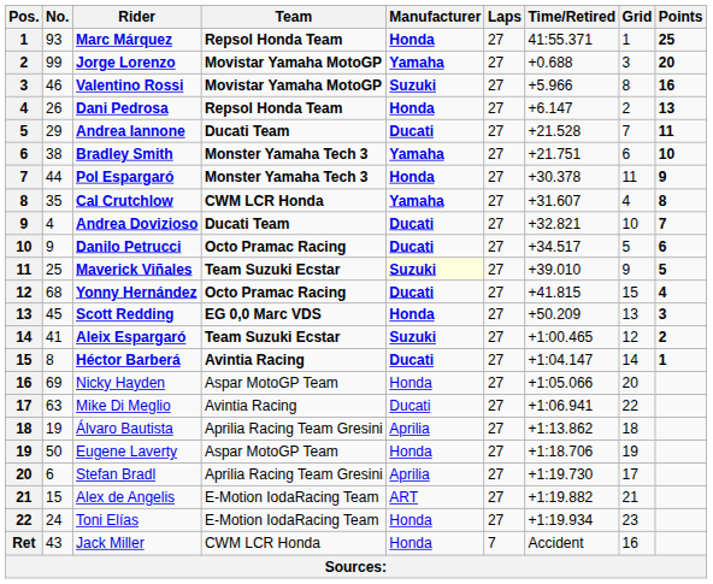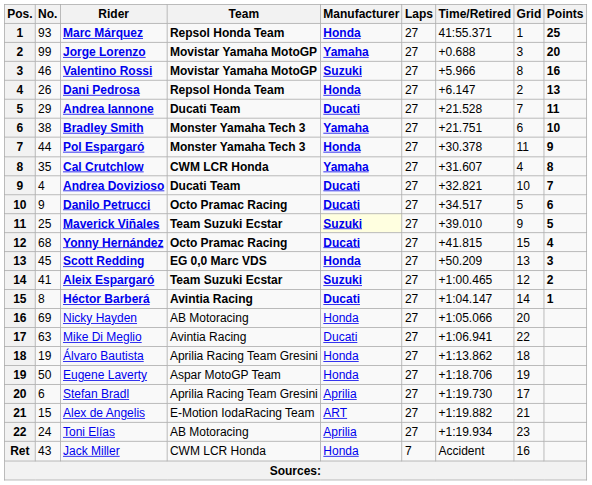 <table class="wikitable" style="font-size: 95%;">
 <tr>
 <th>Pos.</th>
 <th>No.</th>
 <th>Rider</th>
 <th>Team</th>
 <th>Manufacturer</th>
 <th>Laps</th>
 <th>Time/Retired</th>
 <th>Grid</th>
 <th>Points</th>
 </tr>
 <tr>
 <th>1</th>
 <td>93</td>
 <td> <strong><a href='#'>Marc Márquez</a></strong></td>
 <td><strong>Repsol Honda Team</strong></td>
 <td><strong><a href='#'>Honda</a></strong></td>
 <td>27</td>
 <td>41:55.371</td>
 <td>1</td>
 <td><strong>25</strong></td>
 </tr>
 <tr>
 <th>2</th>
 <td>99</td>
 <td> <strong><a href='#'>Jorge Lorenzo</a></strong></td>
 <td><strong>Movistar Yamaha MotoGP</strong></td>
 <td><strong><a href='#'>Yamaha</a></strong></td>
 <td>27</td>
 <td>+0.688</td>
 <td>3</td>
 <td><strong>20</strong></td>
 </tr>
 <tr>
 <th>3</th>
 <td>46</td>
 <td> <strong><a href='#'>Valentino Rossi</a></strong></td>
 <td><strong>Movistar Yamaha MotoGP</strong></td>
 <td><strong><a href='#'>Suzuki</a></strong></td>
 <td>27</td>
 <td>+5.966</td>
 <td>8</td>
 <td><strong>16</strong></td>
 </tr>
 <tr>
 <th>4</th>
 <td>26</td>
 <td> <strong><a href='#'>Dani Pedrosa</a></strong></td>
 <td><strong>Repsol Honda Team</strong></td>
 <td><strong><a href='#'>Honda</a></strong></td>
 <td>27</td>
 <td>+6.147</td>
 <td>2</td>
 <td><strong>13</strong></td>
 </tr>
 <tr>
 <th>5</th>
 <td>29</td>
 <td> <strong><a href='#'>Andrea Iannone</a></strong></td>
 <td><strong>Ducati Team</strong></td>
 <td><strong><a href='#'>Ducati</a></strong></td>
 <td>27</td>
 <td>+21.528</td>
 <td>7</td>
 <td><strong>11</strong></td>
 </tr>
 <tr>
 <th>6</th>
 <td>38</td>
 <td> <strong><a href='#'>Bradley Smith</a></strong></td>
 <td><strong>Monster Yamaha Tech 3</strong></td>
 <td><strong><a href='#'>Yamaha</a></strong></td>
 <td>27</td>
 <td>+21.751</td>
 <td>6</td>
 <td><strong>10</strong></td>
 </tr>
 <tr>
 <th>7</th>
 <td>44</td>
 <td> <strong><a href='#'>Pol Espargaró</a></strong></td>
 <td><strong>Monster Yamaha Tech 3</strong></td>
 <td><strong><a href='#'>Honda</a></strong></td>
 <td>27</td>
 <td>+30.378</td>
 <td>11</td>
 <td><strong>9</strong></td>
 </tr>
 <tr>
 <th>8</th>
 <td>35</td>
 <td> <strong><a href='#'>Cal Crutchlow</a></strong></td>
 <td><strong>CWM LCR Honda</strong></td>
 <td><strong><a href='#'>Yamaha</a></strong></td>
 <td>27</td>
 <td>+31.607</td>
 <td>4</td>
 <td><strong>8</strong></td>
 </tr>
 <tr>
 <th>9</th>
 <td>4</td>
 <td> <strong><a href='#'>Andrea Dovizioso</a></strong></td>
 <td><strong>Ducati Team</strong></td>
 <td><strong><a href='#'>Ducati</a></strong></td>
 <td>27</td>
 <td>+32.821</td>
 <td>10</td>
 <td><strong>7</strong></td>
 </tr>
 <tr>
 <th>10</th>
 <td>9</td>
 <td> <strong><a href='#'>Danilo Petrucci</a></strong></td>
 <td><strong>Octo Pramac Racing</strong></td>
 <td><strong><a href='#'>Ducati</a></strong></td>
 <td>27</td>
 <td>+34.517</td>
 <td>5</td>
 <td><strong>6</strong></td>
 </tr>
 <tr>
 <th>11</th>
 <td>25</td>
 <td> <strong><a href='#'>Maverick Viñales</a></strong></td>
 <td><strong>Team Suzuki Ecstar</strong></td>
 <td style="background: lightyellow;"><strong><a href='#'>Suzuki</a></strong></td>
 <td>27</td>
 <td>+39.010</td>
 <td>9</td>
 <td><strong>5</strong></td>
 </tr>
 <tr>
 <th>12</th>
 <td>68</td>
 <td> <strong><a href='#'>Yonny Hernández</a></strong></td>
 <td><strong>Octo Pramac Racing</strong></td>
 <td><strong><a href='#'>Ducati</a></strong></td>
 <td>27</td>
 <td>+41.815</td>
 <td>15</td>
 <td><strong>4</strong></td>
 </tr>
 <tr>
 <th>13</th>
 <td>45</td>
 <td> <strong><a href='#'>Scott Redding</a></strong></td>
 <td><strong>EG 0,0 Marc VDS</strong></td>
 <td><strong><a href='#'>Honda</a></strong></td>
 <td>27</td>
 <td>+50.209</td>
 <td>13</td>
 <td><strong>3</strong></td>
 </tr>
 <tr>
 <th>14</th>
 <td>41</td>
 <td> <strong><a href='#'>Aleix Espargaró</a></strong></td>
 <td><strong>Team Suzuki Ecstar</strong></td>
 <td><strong><a href='#'>Suzuki</a></strong></td>
 <td>27</td>
 <td>+1:00.465</td>
 <td>12</td>
 <td><strong>2</strong></td>
 </tr>
 <tr>
 <th>15</th>
 <td>8</td>
 <td> <strong><a href='#'>Héctor Barberá</a></strong></td>
 <td><strong>Avintia Racing</strong></td>
 <td><strong><a href='#'>Ducati</a></strong></td>
 <td>27</td>
 <td>+1:04.147</td>
 <td>14</td>
 <td><strong>1</strong></td>
 </tr>
 <tr>
 <th>16</th>
 <td>69</td>
 <td> <a href='#'>Nicky Hayden</a></td>
-<td>Aspar MotoGP Team</td>
+<td>AB Motoracing</td>
 <td><a href='#'>Honda</a></td>
 <td>27</td>
 <td>+1:05.066</td>
 <td>20</td>
 <td></td>
 </tr>
 <tr>
 <th>17</th>
 <td>63</td>
 <td> <a href='#'>Mike Di Meglio</a></td>
 <td>Avintia Racing</td>
 <td><a href='#'>Ducati</a></td>
 <td>27</td>
 <td>+1:06.941</td>
 <td>22</td>
 <td></td>
 </tr>
 <tr>
 <th>18</th>
 <td>19</td>
 <td> <a href='#'>Álvaro Bautista</a></td>
 <td>Aprilia Racing Team Gresini</td>
-<td><a href='#'>Aprilia</a></td>
+<td><a href='#'>Honda</a></td>
 <td>27</td>
 <td>+1:13.862</td>
 <td>18</td>
 <td></td>
 </tr>
 <tr>
 <th>19</th>
 <td>50</td>
 <td> <a href='#'>Eugene Laverty</a></td>
 <td>Aspar MotoGP Team</td>
 <td><a href='#'>Honda</a></td>
 <td>27</td>
 <td>+1:18.706</td>
 <td>19</td>
 <td></td>
 </tr>
 <tr>
 <th>20</th>
 <td>6</td>
 <td> <a href='#'>Stefan Bradl</a></td>
 <td>Aprilia Racing Team Gresini</td>
 <td><a href='#'>Aprilia</a></td>
 <td>27</td>
 <td>+1:19.730</td>
 <td>17</td>
 <td></td>
 </tr>
 <tr>
 <th>21</th>
 <td>15</td>
 <td> <a href='#'>Alex de Angelis</a></td>
 <td>E-Motion IodaRacing Team</td>
 <td><a href='#'>ART</a></td>
 <td>27</td>
 <td>+1:19.882</td>
 <td>21</td>
 <td></td>
 </tr>
 <tr>
 <th>22</th>
 <td>24</td>
 <td> <a href='#'>Toni Elías</a></td>
-<td>E-Motion IodaRacing Team</td>
-<td><a href='#'>Honda</a></td>
+<td>AB Motoracing</td>
+<td><a href='#'>Aprilia</a></td>
 <td>27</td>
 <td>+1:19.934</td>
 <td>23</td>
 <td></td>
 </tr>
 <tr>
 <th>Ret</th>
 <td>43</td>
 <td> <a href='#'>Jack Miller</a></td>
 <td>CWM LCR Honda</td>
 <td><a href='#'>Honda</a></td>
 <td>7</td>
 <td>Accident</td>
 <td>16</td>
 <td></td>
 </tr>
 <tr>
 <th colspan=9>Sources:</th>
 </tr>
 </table>
